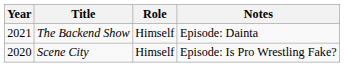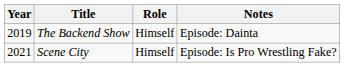 <table class="wikitable">
 <tr>
 <th>Year</th>
 <th>Title</th>
 <th>Role</th>
 <th>Notes</th>
 </tr>
 <tr>
-<td>2021</td>
+<td>2019</td>
 <td><em>The Backend Show</em></td>
 <td>Himself</td>
 <td>Episode: Dainta</td>
 </tr>
 <tr>
-<td>2020</td>
+<td>2021</td>
 <td><em>Scene City</em></td>
 <td>Himself</td>
 <td>Episode: Is Pro Wrestling Fake?</td>
 </tr>
 </table>
